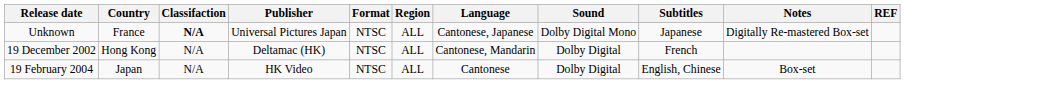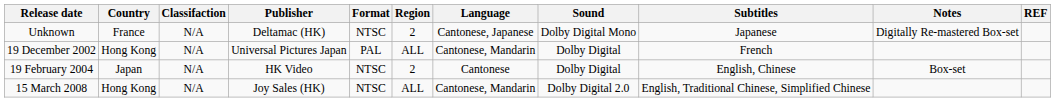 <table class="wikitable">
 <tr>
 <th>Release date</th>
 <th>Country</th>
 <th>Classifaction</th>
 <th>Publisher</th>
 <th>Format</th>
 <th>Region</th>
 <th>Language</th>
 <th>Sound</th>
 <th>Subtitles</th>
 <th>Notes</th>
 <th>REF</th>
 </tr>
 <tr style="text-align:center;">
 <td>Unknown</td>
 <td>France</td>
-<td><strong>N/A</strong></td>
-<td>Universal Pictures Japan</td>
+<td>N/A</td>
+<td>Deltamac (HK)</td>
 <td>NTSC</td>
-<td>ALL</td>
+<td>2</td>
 <td>Cantonese, Japanese</td>
 <td>Dolby Digital Mono</td>
 <td>Japanese</td>
 <td>Digitally Re-mastered Box-set</td>
 <td></td>
 </tr>
 <tr style="text-align:center;">
 <td>19 December 2002</td>
 <td>Hong Kong</td>
 <td>N/A</td>
-<td>Deltamac (HK)</td>
-<td>NTSC</td>
+<td>Universal Pictures Japan</td>
+<td>PAL</td>
 <td>ALL</td>
 <td>Cantonese, Mandarin</td>
 <td>Dolby Digital</td>
 <td>French</td>
 <td></td>
 <td></td>
 </tr>
 <tr style="text-align:center;">
 <td>19 February 2004</td>
 <td>Japan</td>
 <td>N/A</td>
 <td>HK Video</td>
 <td>NTSC</td>
-<td>ALL</td>
+<td>2</td>
 <td>Cantonese</td>
 <td>Dolby Digital</td>
 <td>English, Chinese</td>
 <td>Box-set</td>
 <td></td>
 </tr>
+<tr style="text-align:center;">
+<td>15 March 2008</td>
+<td>Hong Kong</td>
+<td>N/A</td>
+<td>Joy Sales (HK)</td>
+<td>NTSC</td>
+<td>ALL</td>
+<td>Cantonese, Mandarin</td>
+<td>Dolby Digital 2.0</td>
+<td>English, Traditional Chinese, Simplified Chinese</td>
+<td></td>
+<td></td>
+</tr>
 </table>
